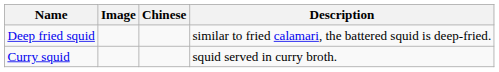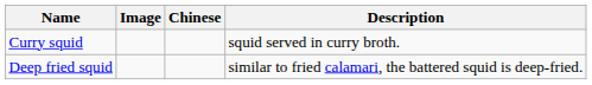 <table class="wikitable collapsible">
 <tr>
 <th>Name</th>
 <th>Image</th>
 <th>Chinese</th>
 <th>Description</th>
 </tr>
 <tr>
+<td><a href='#'>Curry squid</a></td>
+<td></td>
+<td></td>
+<td>squid served in curry broth.</td>
+</tr>
+<tr>
 <td><a href='#'>Deep fried squid</a></td>
 <td></td>
 <td></td>
 <td>similar to fried <a href='#'>calamari</a>, the battered squid is deep-fried.</td>
 </tr>
-<tr>
-<td><a href='#'>Curry squid</a></td>
-<td></td>
-<td></td>
-<td>squid served in curry broth.</td>
-</tr>
 </table>
